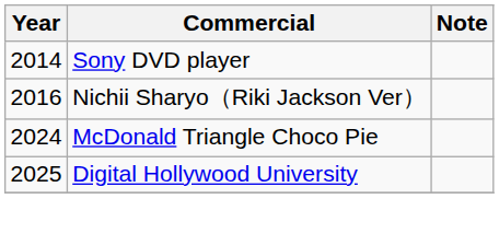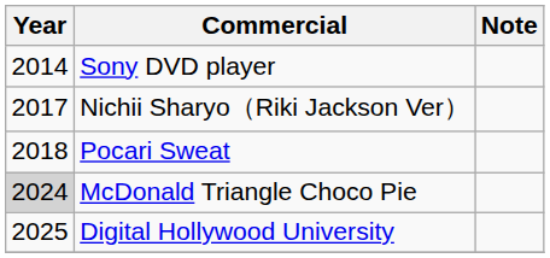 <table class=wikitable>
 <tr>
 <th><strong>Year</strong></th>
 <th><strong>Commercial</strong></th>
 <th><strong>Note</strong></th>
 </tr>
 <tr>
 <td>2014</td>
 <td><a href='#'>Sony</a> DVD player</td>
 <td></td>
 </tr>
 <tr>
-<td>2016</td>
+<td>2017</td>
 <td>Nichii Sharyo（Riki Jackson Ver）</td>
 <td></td>
 </tr>
 <tr>
-<td>2024</td>
+<td>2018</td>
+<td><a href='#'>Pocari Sweat</a></td>
+<td></td>
+</tr>
+<tr>
+<td style="background: lightgrey;">2024</td>
 <td><a href='#'>McDonald</a> Triangle Choco Pie</td>
 <td></td>
 </tr>
 <tr>
 <td>2025</td>
 <td><a href='#'>Digital Hollywood University</a></td>
 <td></td>
 </tr>
 <tr>
 </tr>
 </table>
